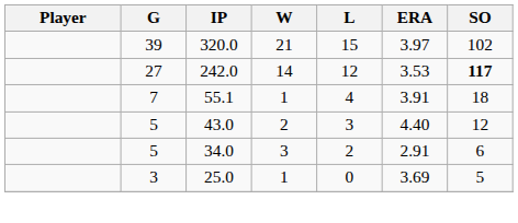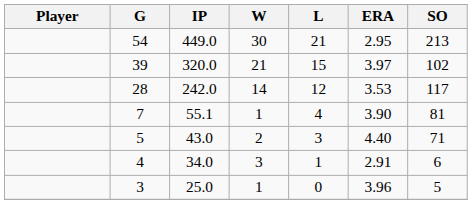 <table class="wikitable sortable">
 <tr>
 <th bgcolor="#DDDDFF" width="16%">Player</th>
 <th bgcolor="#DDDDFF" width="9%">G</th>
 <th bgcolor="#DDDDFF" width="9%">IP</th>
 <th bgcolor="#DDDDFF" width="9%">W</th>
 <th bgcolor="#DDDDFF" width="9%">L</th>
 <th bgcolor="#DDDDFF" width="9%">ERA</th>
 <th bgcolor="#DDDDFF" width="9%">SO</th>
 </tr>
 <tr align="center">
 <td></td>
+<td>54</td>
+<td>449.0</td>
+<td>30</td>
+<td>21</td>
+<td>2.95</td>
+<td>213</td>
+</tr>
+<tr align="center">
+<td></td>
 <td>39</td>
 <td>320.0</td>
 <td>21</td>
 <td>15</td>
 <td>3.97</td>
 <td>102</td>
 </tr>
 <tr align="center">
 <td></td>
-<td>27</td>
+<td>28</td>
 <td>242.0</td>
 <td>14</td>
 <td>12</td>
 <td>3.53</td>
-<td><strong>117</strong></td>
+<td>117</td>
 </tr>
 <tr align="center">
 <td></td>
 <td>7</td>
 <td>55.1</td>
 <td>1</td>
 <td>4</td>
-<td>3.91</td>
-<td>18</td>
+<td>3.90</td>
+<td>81</td>
 </tr>
 <tr align="center">
 <td></td>
 <td>5</td>
 <td>43.0</td>
 <td>2</td>
 <td>3</td>
 <td>4.40</td>
-<td>12</td>
+<td>71</td>
 </tr>
 <tr align="center">
 <td></td>
-<td>5</td>
+<td>4</td>
 <td>34.0</td>
 <td>3</td>
-<td>2</td>
+<td>1</td>
 <td>2.91</td>
 <td>6</td>
 </tr>
 <tr align="center">
 <td></td>
 <td>3</td>
 <td>25.0</td>
 <td>1</td>
 <td>0</td>
-<td>3.69</td>
+<td>3.96</td>
 <td>5</td>
 </tr>
 <tr align="center">
 </tr>
 </table>
